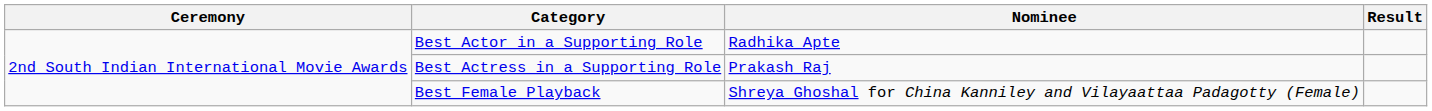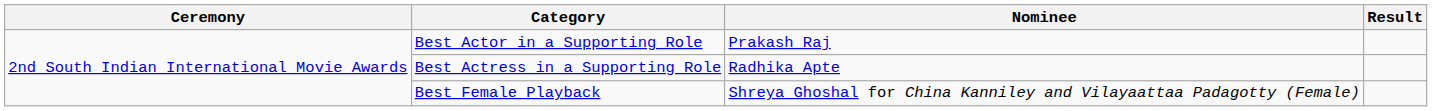 <table class="wikitable">
 <tr>
 <th>Ceremony</th>
 <th>Category</th>
 <th>Nominee</th>
 <th>Result</th>
 </tr>
 <tr>
 <td rowspan="3"><a href='#'>2nd South Indian International Movie Awards</a></td>
 <td><a href='#'>Best Actor in a Supporting Role</a></td>
-<td><a href='#'>Radhika Apte</a></td>
+<td><a href='#'>Prakash Raj</a></td>
 <td></td>
 </tr>
 <tr>
 <td><a href='#'>Best Actress in a Supporting Role</a></td>
-<td><a href='#'>Prakash Raj</a></td>
+<td><a href='#'>Radhika Apte</a></td>
 <td></td>
 </tr>
 <tr>
 <td><a href='#'>Best Female Playback</a></td>
 <td><a href='#'>Shreya Ghoshal</a> for <em>China Kanniley and Vilayaattaa Padagotty (Female)</em></td>
 <td></td>
 </tr>
 </table>
